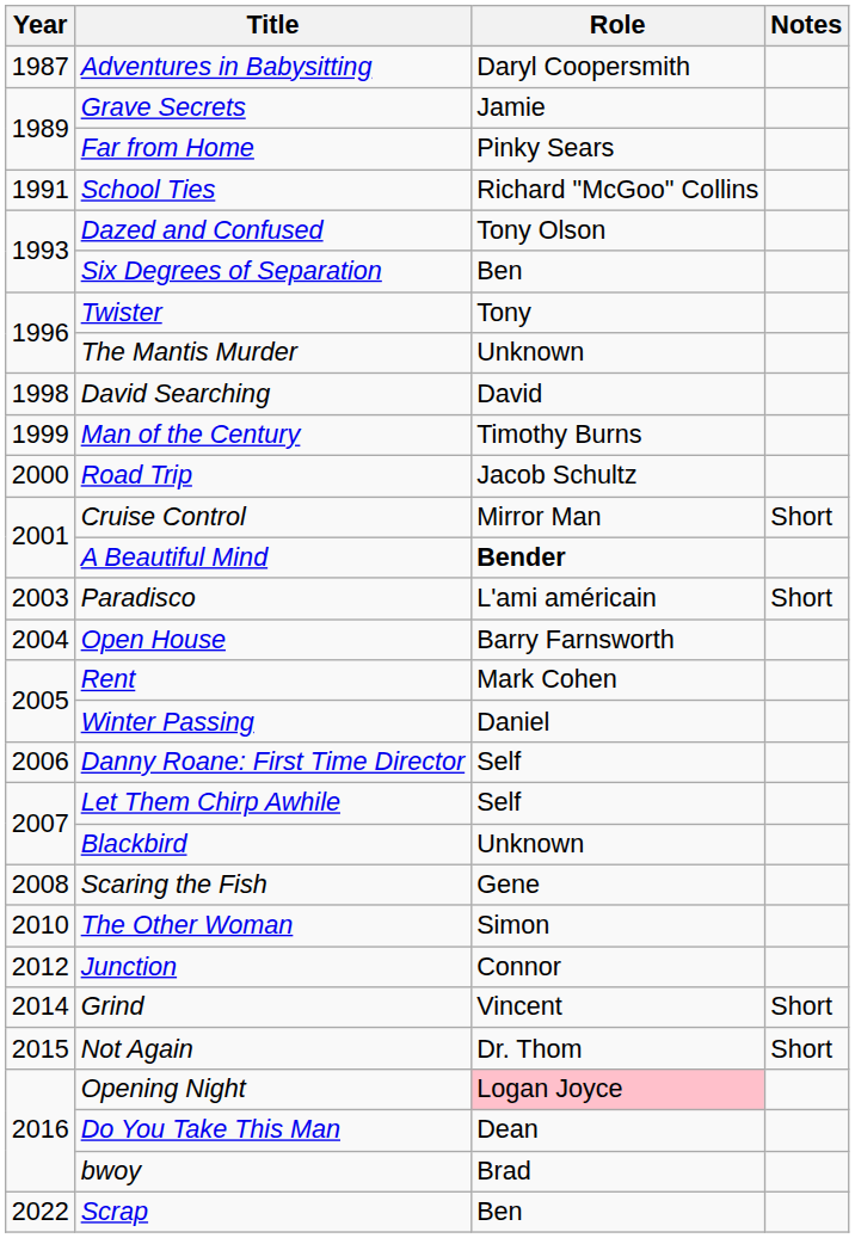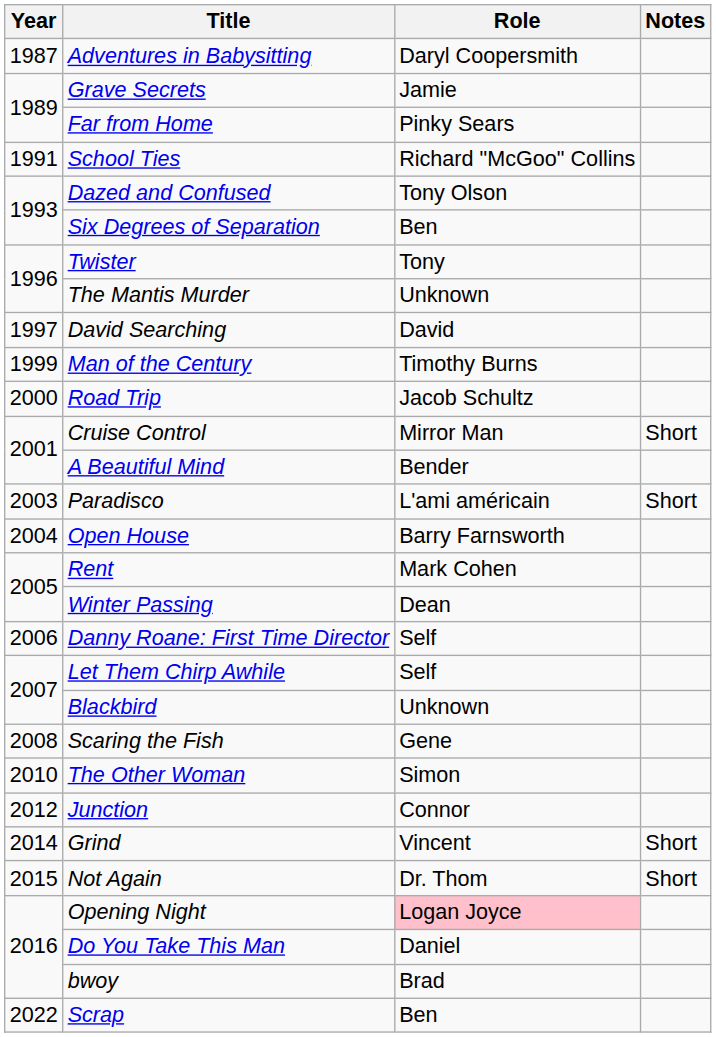 <table class="wikitable">
 <tr>
 <th>Year</th>
 <th>Title</th>
 <th>Role</th>
 <th>Notes</th>
 </tr>
 <tr>
 <td>1987</td>
 <td><em><a href='#'>Adventures in Babysitting</a></em></td>
 <td>Daryl Coopersmith</td>
 <td></td>
 </tr>
 <tr>
 <td rowspan="2">1989</td>
 <td><em><a href='#'>Grave Secrets</a></em></td>
 <td>Jamie</td>
 <td></td>
 </tr>
 <tr>
 <td><em><a href='#'>Far from Home</a></em></td>
 <td>Pinky Sears</td>
 <td></td>
 </tr>
 <tr>
 <td>1991</td>
 <td><em><a href='#'>School Ties</a></em></td>
 <td>Richard "McGoo" Collins</td>
 <td></td>
 </tr>
 <tr>
 <td rowspan="2">1993</td>
 <td><em><a href='#'>Dazed and Confused</a></em></td>
 <td>Tony Olson</td>
 <td></td>
 </tr>
 <tr>
 <td><em><a href='#'>Six Degrees of Separation</a></em></td>
 <td>Ben</td>
 <td></td>
 </tr>
 <tr>
 <td rowspan="2">1996</td>
 <td><em><a href='#'>Twister</a></em></td>
 <td>Tony</td>
 <td></td>
 </tr>
 <tr>
 <td><em>The Mantis Murder</em></td>
 <td>Unknown</td>
 <td></td>
 </tr>
 <tr>
-<td>1998</td>
+<td>1997</td>
 <td><em>David Searching</em></td>
 <td>David</td>
 <td></td>
 </tr>
 <tr>
 <td>1999</td>
 <td><em><a href='#'>Man of the Century</a></em></td>
 <td>Timothy Burns</td>
 <td></td>
 </tr>
 <tr>
 <td>2000</td>
 <td><em><a href='#'>Road Trip</a></em></td>
 <td>Jacob Schultz</td>
 <td></td>
 </tr>
 <tr>
 <td rowspan="2">2001</td>
 <td><em>Cruise Control</em></td>
 <td>Mirror Man</td>
 <td>Short</td>
 </tr>
 <tr>
 <td><em><a href='#'>A Beautiful Mind</a></em></td>
-<td><strong>Bender</strong></td>
+<td>Bender</td>
 <td></td>
 </tr>
 <tr>
 <td>2003</td>
 <td><em>Paradisco</em></td>
 <td>L'ami américain</td>
 <td>Short</td>
 </tr>
 <tr>
 <td>2004</td>
 <td><em><a href='#'>Open House</a></em></td>
 <td>Barry Farnsworth</td>
 <td></td>
 </tr>
 <tr>
 <td rowspan="2">2005</td>
 <td><em><a href='#'>Rent</a></em></td>
 <td>Mark Cohen</td>
 <td></td>
 </tr>
 <tr>
 <td><em><a href='#'>Winter Passing</a></em></td>
-<td>Daniel</td>
+<td>Dean</td>
 <td></td>
 </tr>
 <tr>
 <td>2006</td>
 <td><em><a href='#'>Danny Roane: First Time Director</a></em></td>
 <td>Self</td>
 <td></td>
 </tr>
 <tr>
 <td rowspan="2">2007</td>
 <td><em><a href='#'>Let Them Chirp Awhile</a></em></td>
 <td>Self</td>
 <td></td>
 </tr>
 <tr>
 <td><em><a href='#'>Blackbird</a></em></td>
 <td>Unknown</td>
 <td></td>
 </tr>
 <tr>
 <td>2008</td>
 <td><em>Scaring the Fish</em></td>
 <td>Gene</td>
 <td></td>
 </tr>
 <tr>
 <td>2010</td>
 <td><em><a href='#'>The Other Woman</a></em></td>
 <td>Simon</td>
 <td></td>
 </tr>
 <tr>
 <td>2012</td>
 <td><em><a href='#'>Junction</a></em></td>
 <td>Connor</td>
 <td></td>
 </tr>
 <tr>
 <td>2014</td>
 <td><em>Grind</em></td>
 <td>Vincent</td>
 <td>Short</td>
 </tr>
 <tr>
 <td>2015</td>
 <td><em>Not Again</em></td>
 <td>Dr. Thom</td>
 <td>Short</td>
 </tr>
 <tr>
 <td rowspan="3">2016</td>
 <td><em>Opening Night</em></td>
 <td style="background: pink;">Logan Joyce</td>
 <td></td>
 </tr>
 <tr>
 <td><em><a href='#'>Do You Take This Man</a></em></td>
-<td>Dean</td>
+<td>Daniel</td>
 <td></td>
 </tr>
 <tr>
 <td><em>bwoy</em></td>
 <td>Brad</td>
 <td></td>
 </tr>
 <tr>
 <td>2022</td>
 <td><em><a href='#'>Scrap</a></em></td>
 <td>Ben</td>
 <td></td>
 </tr>
 </table>
